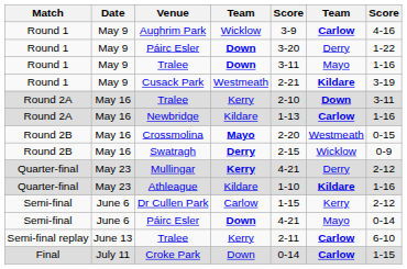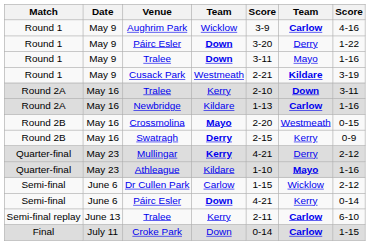 <table class="wikitable">
 <tr>
 <th>Match</th>
 <th>Date</th>
 <th>Venue</th>
 <th>Team</th>
 <th>Score</th>
 <th>Team</th>
 <th>Score</th>
 </tr>
 <tr align="center">
 <td>Round 1</td>
 <td>May 9</td>
 <td><a href='#'>Aughrim Park</a></td>
 <td><a href='#'>Wicklow</a></td>
 <td>3-9</td>
 <td><strong><a href='#'>Carlow</a></strong></td>
 <td>4-16</td>
 </tr>
 <tr align="center">
 <td>Round 1</td>
 <td>May 9</td>
 <td><a href='#'>Páirc Esler</a></td>
 <td><strong><a href='#'>Down</a></strong></td>
 <td>3-20</td>
 <td><a href='#'>Derry</a></td>
 <td>1-22</td>
 </tr>
 <tr align="center">
 <td>Round 1</td>
 <td>May 9</td>
 <td><a href='#'>Tralee</a></td>
 <td><strong><a href='#'>Down</a></strong></td>
 <td>3-11</td>
 <td><a href='#'>Mayo</a></td>
 <td>1-16</td>
 </tr>
 <tr align="center">
 <td>Round 1</td>
 <td>May 9</td>
 <td><a href='#'>Cusack Park</a></td>
 <td><a href='#'>Westmeath</a></td>
 <td>2-21</td>
 <td><strong><a href='#'>Kildare</a></strong></td>
 <td>3-19</td>
 </tr>
 <tr align="center" style="background:#dddddd;">
 <td>Round 2A</td>
 <td>May 16</td>
 <td><a href='#'>Tralee</a></td>
 <td><a href='#'>Kerry</a></td>
 <td>2-10</td>
 <td><strong><a href='#'>Down</a></strong></td>
 <td>3-11</td>
 </tr>
 <tr align="center" style="background:#dddddd;">
 <td>Round 2A</td>
 <td>May 16</td>
 <td><a href='#'>Newbridge</a></td>
 <td><a href='#'>Kildare</a></td>
 <td>1-13</td>
 <td><strong><a href='#'>Carlow</a></strong></td>
 <td>1-16</td>
 </tr>
 <tr align="center">
 <td>Round 2B</td>
 <td>May 16</td>
 <td><a href='#'>Crossmolina</a></td>
 <td><strong><a href='#'>Mayo</a></strong></td>
 <td>2-20</td>
 <td><a href='#'>Westmeath</a></td>
 <td>0-15</td>
 </tr>
 <tr align="center">
 <td>Round 2B</td>
 <td>May 16</td>
 <td><a href='#'>Swatragh</a></td>
 <td><strong><a href='#'>Derry</a></strong></td>
 <td>2-15</td>
-<td><a href='#'>Wicklow</a></td>
+<td><a href='#'>Kerry</a></td>
 <td>0-9</td>
 </tr>
 <tr align="center" style="background:#dddddd;">
 <td>Quarter-final</td>
 <td>May 23</td>
 <td><a href='#'>Mullingar</a></td>
 <td><strong><a href='#'>Kerry</a></strong></td>
 <td>4-21</td>
 <td><a href='#'>Derry</a></td>
 <td>2-12</td>
 </tr>
 <tr align="center" style="background:#dddddd;">
 <td>Quarter-final</td>
 <td>May 23</td>
 <td><a href='#'>Athleague</a></td>
 <td><a href='#'>Kildare</a></td>
 <td>1-10</td>
-<td><strong><a href='#'>Kildare</a></strong></td>
+<td><strong><a href='#'>Mayo</a></strong></td>
 <td>1-16</td>
 </tr>
 <tr align="center">
 <td>Semi-final</td>
 <td>June 6</td>
 <td><a href='#'>Dr Cullen Park</a></td>
 <td><a href='#'>Carlow</a></td>
 <td>1-15</td>
-<td><a href='#'>Kerry</a></td>
+<td><a href='#'>Wicklow</a></td>
 <td>2-12</td>
 </tr>
 <tr align="center">
 <td>Semi-final</td>
 <td>June 6</td>
 <td><a href='#'>Páirc Esler</a></td>
 <td><strong><a href='#'>Down</a></strong></td>
 <td>4-21</td>
-<td><a href='#'>Mayo</a></td>
+<td><a href='#'>Kerry</a></td>
 <td>0-14</td>
 </tr>
 <tr align="center">
 <td>Semi-final replay</td>
 <td>June 13</td>
 <td><a href='#'>Tralee</a></td>
 <td><a href='#'>Kerry</a></td>
 <td>2-11</td>
 <td><strong><a href='#'>Carlow</a></strong></td>
 <td>6-10</td>
 </tr>
 <tr align="center" style="background:#dddddd;">
 <td>Final</td>
 <td>July 11</td>
 <td><a href='#'>Croke Park</a></td>
 <td><a href='#'>Down</a></td>
 <td>0-14</td>
 <td><strong><a href='#'>Carlow</a></strong></td>
 <td>1-15</td>
 </tr>
 </table>
